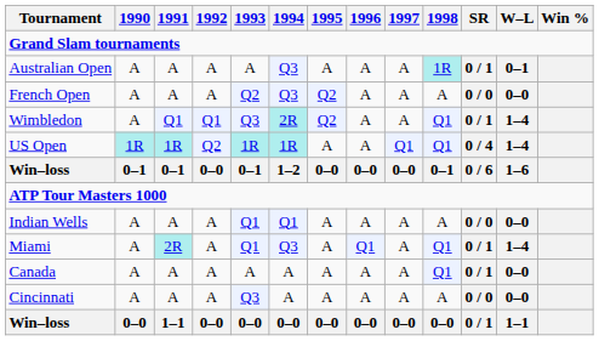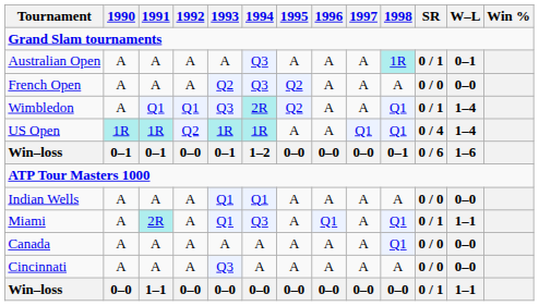 <table class=wikitable style=text-align:center;font-size:97%>
 <tr>
 <th>Tournament</th>
 <th><a href='#'>1990</a></th>
 <th><a href='#'>1991</a></th>
 <th><a href='#'>1992</a></th>
 <th><a href='#'>1993</a></th>
 <th><a href='#'>1994</a></th>
 <th><a href='#'>1995</a></th>
 <th><a href='#'>1996</a></th>
 <th><a href='#'>1997</a></th>
 <th><a href='#'>1998</a></th>
 <th>SR</th>
 <th>W–L</th>
 <th>Win %</th>
 </tr>
 <tr>
 <td colspan=23 align=left><strong><a href='#'>Grand Slam tournaments</a></strong></td>
 </tr>
 <tr>
 <td align=left><a href='#'>Australian Open</a></td>
 <td>A</td>
 <td>A</td>
 <td>A</td>
 <td>A</td>
 <td bgcolor=ecf2ff><a href='#'>Q3</a></td>
 <td>A</td>
 <td>A</td>
 <td>A</td>
 <td bgcolor=afeeee><a href='#'>1R</a></td>
 <th>0 / 1</th>
 <th>0–1</th>
 <th></th>
 </tr>
 <tr>
 <td align=left><a href='#'>French Open</a></td>
 <td>A</td>
 <td>A</td>
 <td>A</td>
 <td bgcolor=ecf2ff><a href='#'>Q2</a></td>
 <td bgcolor=ecf2ff><a href='#'>Q3</a></td>
 <td bgcolor=ecf2ff><a href='#'>Q2</a></td>
 <td>A</td>
 <td>A</td>
 <td>A</td>
 <th>0 / 0</th>
 <th>0–0</th>
 <th></th>
 </tr>
 <tr>
 <td align=left><a href='#'>Wimbledon</a></td>
 <td>A</td>
 <td bgcolor=ecf2ff><a href='#'>Q1</a></td>
 <td bgcolor=ecf2ff><a href='#'>Q1</a></td>
 <td bgcolor=ecf2ff><a href='#'>Q3</a></td>
 <td bgcolor=afeeee><a href='#'>2R</a></td>
 <td bgcolor=ecf2ff><a href='#'>Q2</a></td>
 <td>A</td>
 <td>A</td>
 <td bgcolor=ecf2ff><a href='#'>Q1</a></td>
 <th>0 / 1</th>
 <th>1–4</th>
 <th></th>
 </tr>
 <tr>
 <td align=left><a href='#'>US Open</a></td>
 <td bgcolor=afeeee><a href='#'>1R</a></td>
 <td bgcolor=afeeee><a href='#'>1R</a></td>
 <td bgcolor=ecf2ff><a href='#'>Q2</a></td>
 <td bgcolor=afeeee><a href='#'>1R</a></td>
 <td bgcolor=afeeee><a href='#'>1R</a></td>
 <td>A</td>
 <td>A</td>
 <td bgcolor=ecf2ff><a href='#'>Q1</a></td>
 <td bgcolor=ecf2ff><a href='#'>Q1</a></td>
 <th>0 / 4</th>
 <th>1–4</th>
 <th></th>
 </tr>
 <tr>
 <th style=text-align:left>Win–loss</th>
 <th>0–1</th>
 <th>0–1</th>
 <th>0–0</th>
 <th>0–1</th>
 <th>1–2</th>
 <th>0–0</th>
 <th>0–0</th>
 <th>0–0</th>
 <th>0–1</th>
 <th>0 / 6</th>
 <th>1–6</th>
 <th></th>
 </tr>
 <tr>
 <td colspan=25 style=text-align:left><strong><a href='#'>ATP Tour Masters 1000</a></strong></td>
 </tr>
 <tr>
 <td align=left><a href='#'>Indian Wells</a></td>
 <td>A</td>
 <td>A</td>
 <td>A</td>
 <td bgcolor=ecf2ff><a href='#'>Q1</a></td>
 <td bgcolor=ecf2ff><a href='#'>Q1</a></td>
 <td>A</td>
 <td>A</td>
 <td>A</td>
 <td>A</td>
 <th>0 / 0</th>
 <th>0–0</th>
 <th></th>
 </tr>
 <tr>
 <td align=left><a href='#'>Miami</a></td>
 <td>A</td>
 <td bgcolor=afeeee><a href='#'>2R</a></td>
 <td>A</td>
 <td bgcolor=ecf2ff><a href='#'>Q1</a></td>
 <td bgcolor=ecf2ff><a href='#'>Q3</a></td>
 <td>A</td>
 <td bgcolor=ecf2ff><a href='#'>Q1</a></td>
 <td>A</td>
 <td bgcolor=ecf2ff><a href='#'>Q1</a></td>
 <th>0 / 1</th>
-<th>1–4</th>
+<th>1–1</th>
 <th></th>
 </tr>
 <tr>
 <td align=left><a href='#'>Canada</a></td>
 <td>A</td>
 <td>A</td>
 <td>A</td>
 <td>A</td>
 <td>A</td>
 <td>A</td>
 <td>A</td>
 <td>A</td>
 <td bgcolor=ecf2ff><a href='#'>Q1</a></td>
-<th>0 / 1</th>
+<th>0 / 0</th>
 <th>0–0</th>
 <th></th>
 </tr>
 <tr>
 <td align=left><a href='#'>Cincinnati</a></td>
 <td>A</td>
 <td>A</td>
 <td>A</td>
 <td bgcolor=ecf2ff><a href='#'>Q3</a></td>
 <td>A</td>
 <td>A</td>
 <td>A</td>
 <td>A</td>
 <td>A</td>
 <th>0 / 0</th>
 <th>0–0</th>
 <th></th>
 </tr>
 <tr>
 <th style=text-align:left>Win–loss</th>
 <th>0–0</th>
 <th>1–1</th>
 <th>0–0</th>
 <th>0–0</th>
 <th>0–0</th>
 <th>0–0</th>
 <th>0–0</th>
 <th>0–0</th>
 <th>0–0</th>
 <th>0 / 1</th>
 <th>1–1</th>
 <th></th>
 </tr>
 </table>
